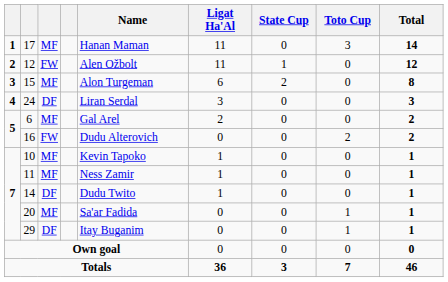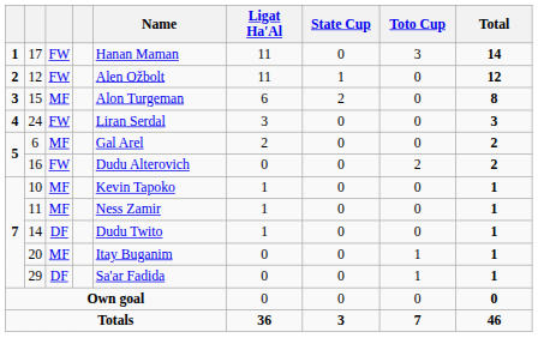 <table class="wikitable" style="text-align:center">
 <tr>
 <th width=15></th>
 <th width=15></th>
 <th width=15></th>
 <th width=15></th>
 <th width=145>Name</th>
 <th width=80><a href='#'>Ligat Ha'Al</a></th>
 <th width=80><a href='#'>State Cup</a></th>
 <th width=80><a href='#'>Toto Cup</a></th>
 <th width=80>Total</th>
 </tr>
 <tr>
 <td><strong>1</strong></td>
 <td>17</td>
-<td><a href='#'>MF</a></td>
+<td><a href='#'>FW</a></td>
 <td></td>
 <td align=left><a href='#'>Hanan Maman</a></td>
 <td>11</td>
 <td>0</td>
 <td>3</td>
 <td><strong>14</strong></td>
 </tr>
 <tr>
 <td><strong>2</strong></td>
 <td>12</td>
 <td><a href='#'>FW</a></td>
 <td></td>
 <td align=left><a href='#'>Alen Ožbolt</a></td>
 <td>11</td>
 <td>1</td>
 <td>0</td>
 <td><strong>12</strong></td>
 </tr>
 <tr>
 <td><strong>3</strong></td>
 <td>15</td>
 <td><a href='#'>MF</a></td>
 <td></td>
 <td align=left><a href='#'>Alon Turgeman</a></td>
 <td>6</td>
 <td>2</td>
 <td>0</td>
 <td><strong>8</strong></td>
 </tr>
 <tr>
 <td><strong>4</strong></td>
 <td>24</td>
-<td><a href='#'>DF</a></td>
+<td><a href='#'>FW</a></td>
 <td></td>
 <td align=left><a href='#'>Liran Serdal</a></td>
 <td>3</td>
 <td>0</td>
 <td>0</td>
 <td><strong>3</strong></td>
 </tr>
 <tr>
 <td rowspan=2><strong>5</strong></td>
 <td>6</td>
 <td><a href='#'>MF</a></td>
 <td></td>
 <td align=left><a href='#'>Gal Arel</a></td>
 <td>2</td>
 <td>0</td>
 <td>0</td>
 <td><strong>2</strong></td>
 </tr>
 <tr>
 <td>16</td>
 <td><a href='#'>FW</a></td>
 <td></td>
 <td align=left><a href='#'>Dudu Alterovich</a></td>
 <td>0</td>
 <td>0</td>
 <td>2</td>
 <td><strong>2</strong></td>
 </tr>
 <tr>
 <td rowspan=5><strong>7</strong></td>
 <td>10</td>
 <td><a href='#'>MF</a></td>
 <td></td>
 <td align=left><a href='#'>Kevin Tapoko</a></td>
 <td>1</td>
 <td>0</td>
 <td>0</td>
 <td><strong>1</strong></td>
 </tr>
 <tr>
 <td>11</td>
 <td><a href='#'>MF</a></td>
 <td></td>
 <td align=left><a href='#'>Ness Zamir</a></td>
 <td>1</td>
 <td>0</td>
 <td>0</td>
 <td><strong>1</strong></td>
 </tr>
 <tr>
 <td>14</td>
 <td><a href='#'>DF</a></td>
 <td></td>
 <td align=left><a href='#'>Dudu Twito</a></td>
 <td>1</td>
 <td>0</td>
 <td>0</td>
 <td><strong>1</strong></td>
 </tr>
 <tr>
 <td>20</td>
 <td><a href='#'>MF</a></td>
 <td></td>
-<td align=left><a href='#'>Sa'ar Fadida</a></td>
+<td align=left><a href='#'>Itay Buganim</a></td>
 <td>0</td>
 <td>0</td>
 <td>1</td>
 <td><strong>1</strong></td>
 </tr>
 <tr>
 <td>29</td>
 <td><a href='#'>DF</a></td>
 <td></td>
-<td align=left><a href='#'>Itay Buganim</a></td>
+<td align=left><a href='#'>Sa'ar Fadida</a></td>
 <td>0</td>
 <td>0</td>
 <td>1</td>
 <td><strong>1</strong></td>
 </tr>
 <tr>
 <td colspan=5><strong>Own goal</strong></td>
 <td>0</td>
 <td>0</td>
 <td>0</td>
 <td><strong>0</strong></td>
 </tr>
 <tr>
 <td colspan=5><strong>Totals</strong></td>
 <td><strong>36</strong></td>
 <td><strong>3</strong></td>
 <td><strong>7</strong></td>
 <td><strong>46</strong></td>
 </tr>
 </table>
